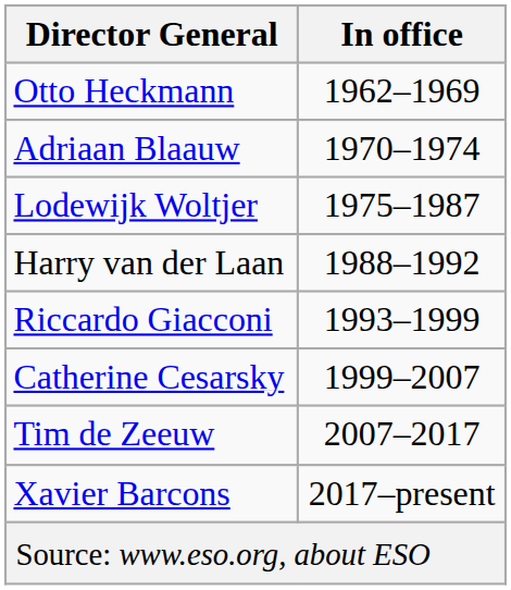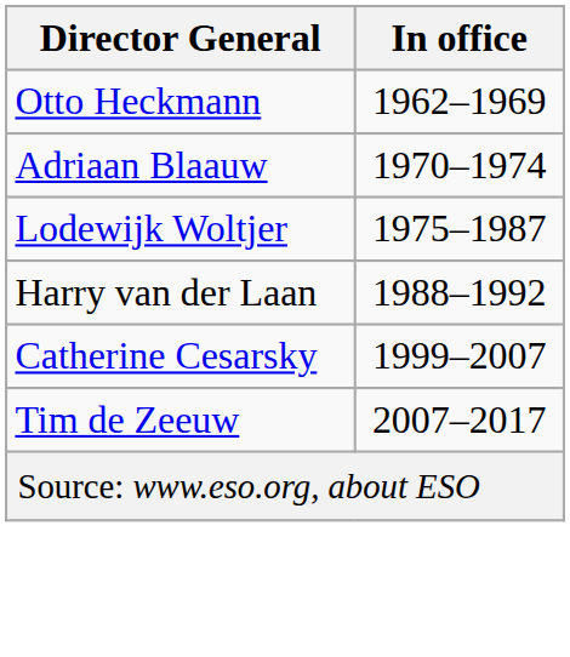 <table class="wikitable floatright" style="font-size: 0.95em; width: 220px;">
 <tr>
 <th>Director General</th>
 <th>In office</th>
 </tr>
 <tr>
 <td><a href='#'>Otto Heckmann</a></td>
 <td align=center>1962–1969</td>
 </tr>
 <tr>
 <td><a href='#'>Adriaan Blaauw</a></td>
 <td align=center>1970–1974</td>
 </tr>
 <tr>
 <td><a href='#'>Lodewijk Woltjer</a></td>
 <td align=center>1975–1987</td>
 </tr>
 <tr>
 <td>Harry van der Laan</td>
 <td align=center>1988–1992</td>
 </tr>
 <tr>
-<td><a href='#'>Riccardo Giacconi</a></td>
-<td align=center>1993–1999</td>
-</tr>
-<tr>
 <td><a href='#'>Catherine Cesarsky</a></td>
 <td align=center>1999–2007</td>
 </tr>
 <tr>
 <td><a href='#'>Tim de Zeeuw</a></td>
 <td align=center>2007–2017</td>
 </tr>
 <tr>
-<td><a href='#'>Xavier Barcons</a></td>
-<td align=center>2017–present</td>
-</tr>
-<tr>
 <td colspan=2 style="background-color: #f2f2f2; font-size: 0.90em; padding: 6px 0 4px 4px;">Source: <em>www.eso.org, about ESO</em></td>
 </tr>
 </table>
